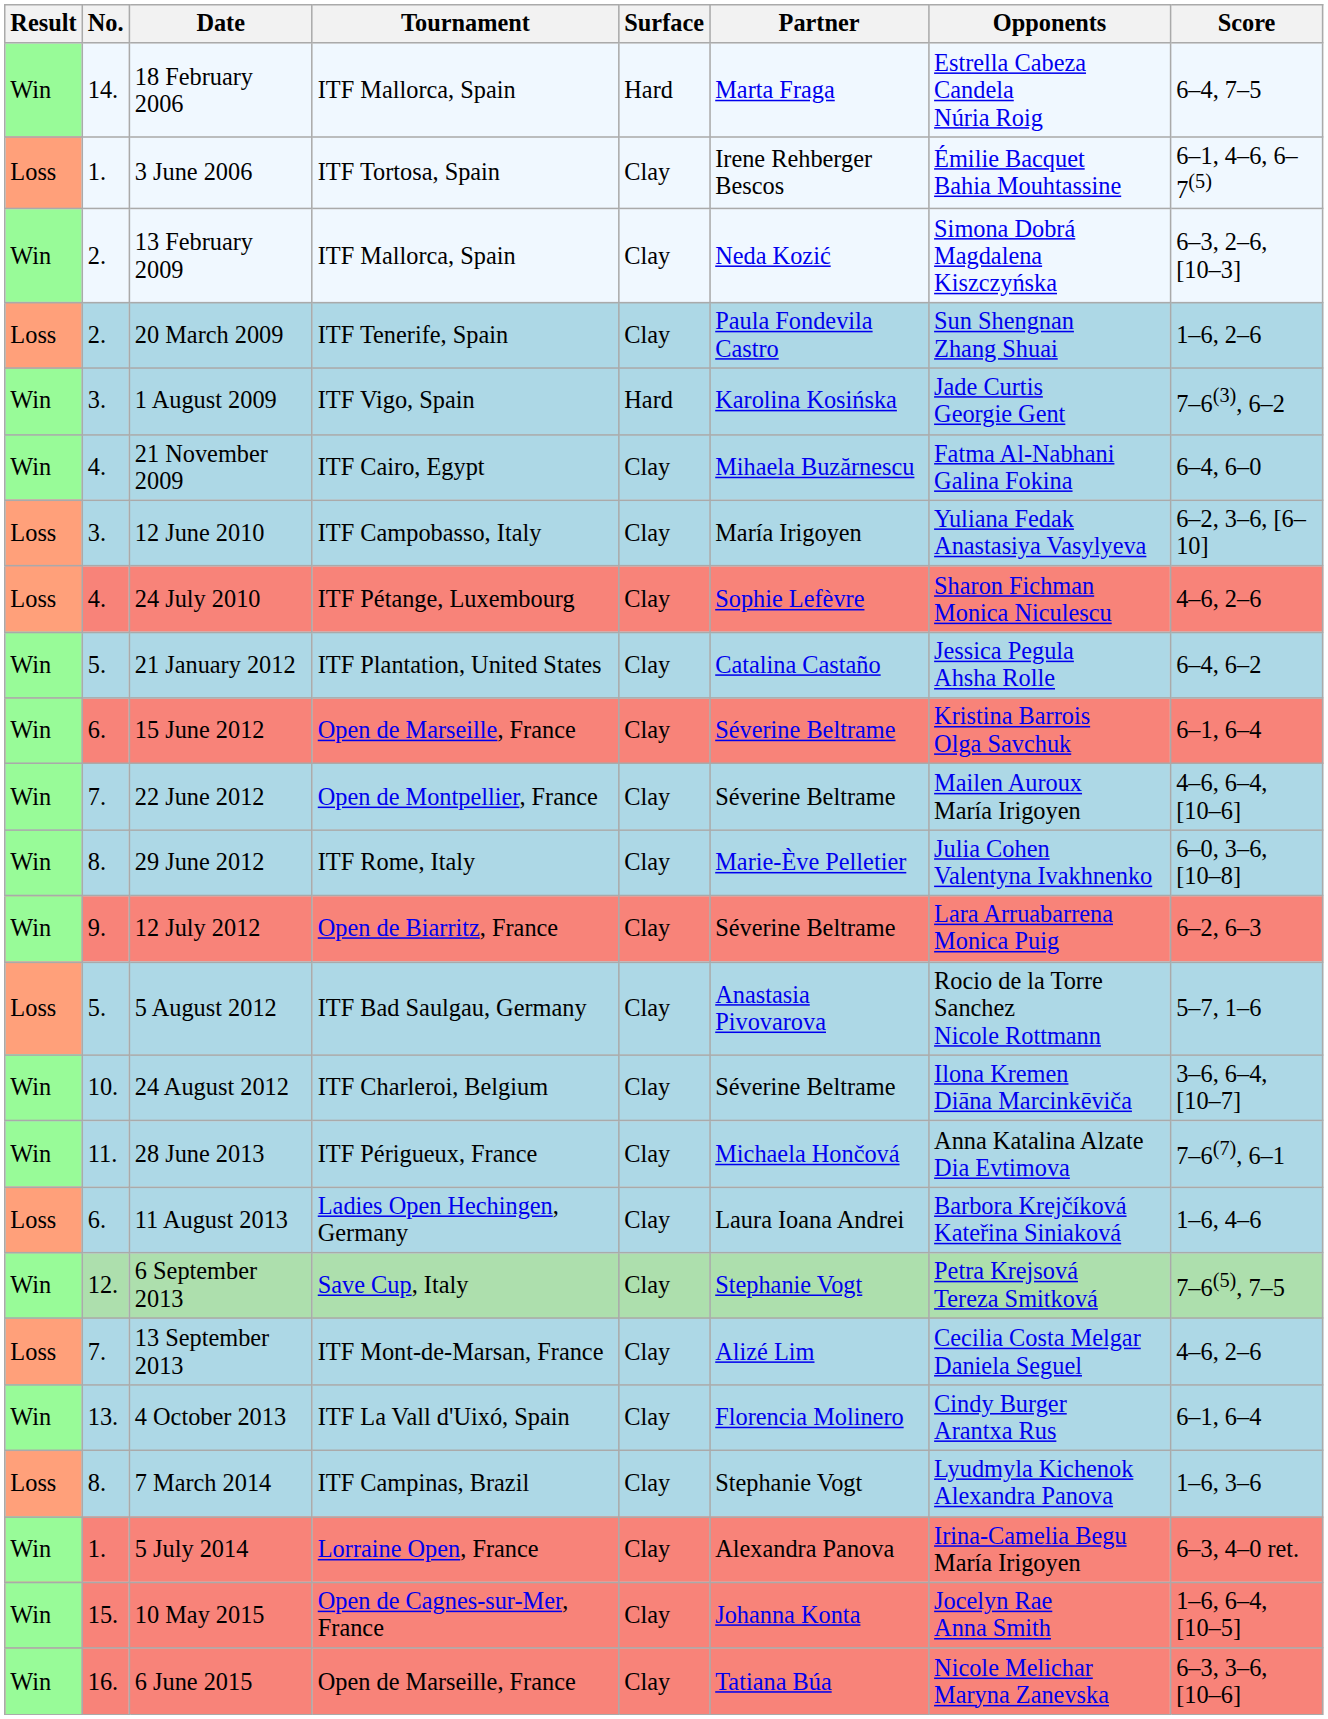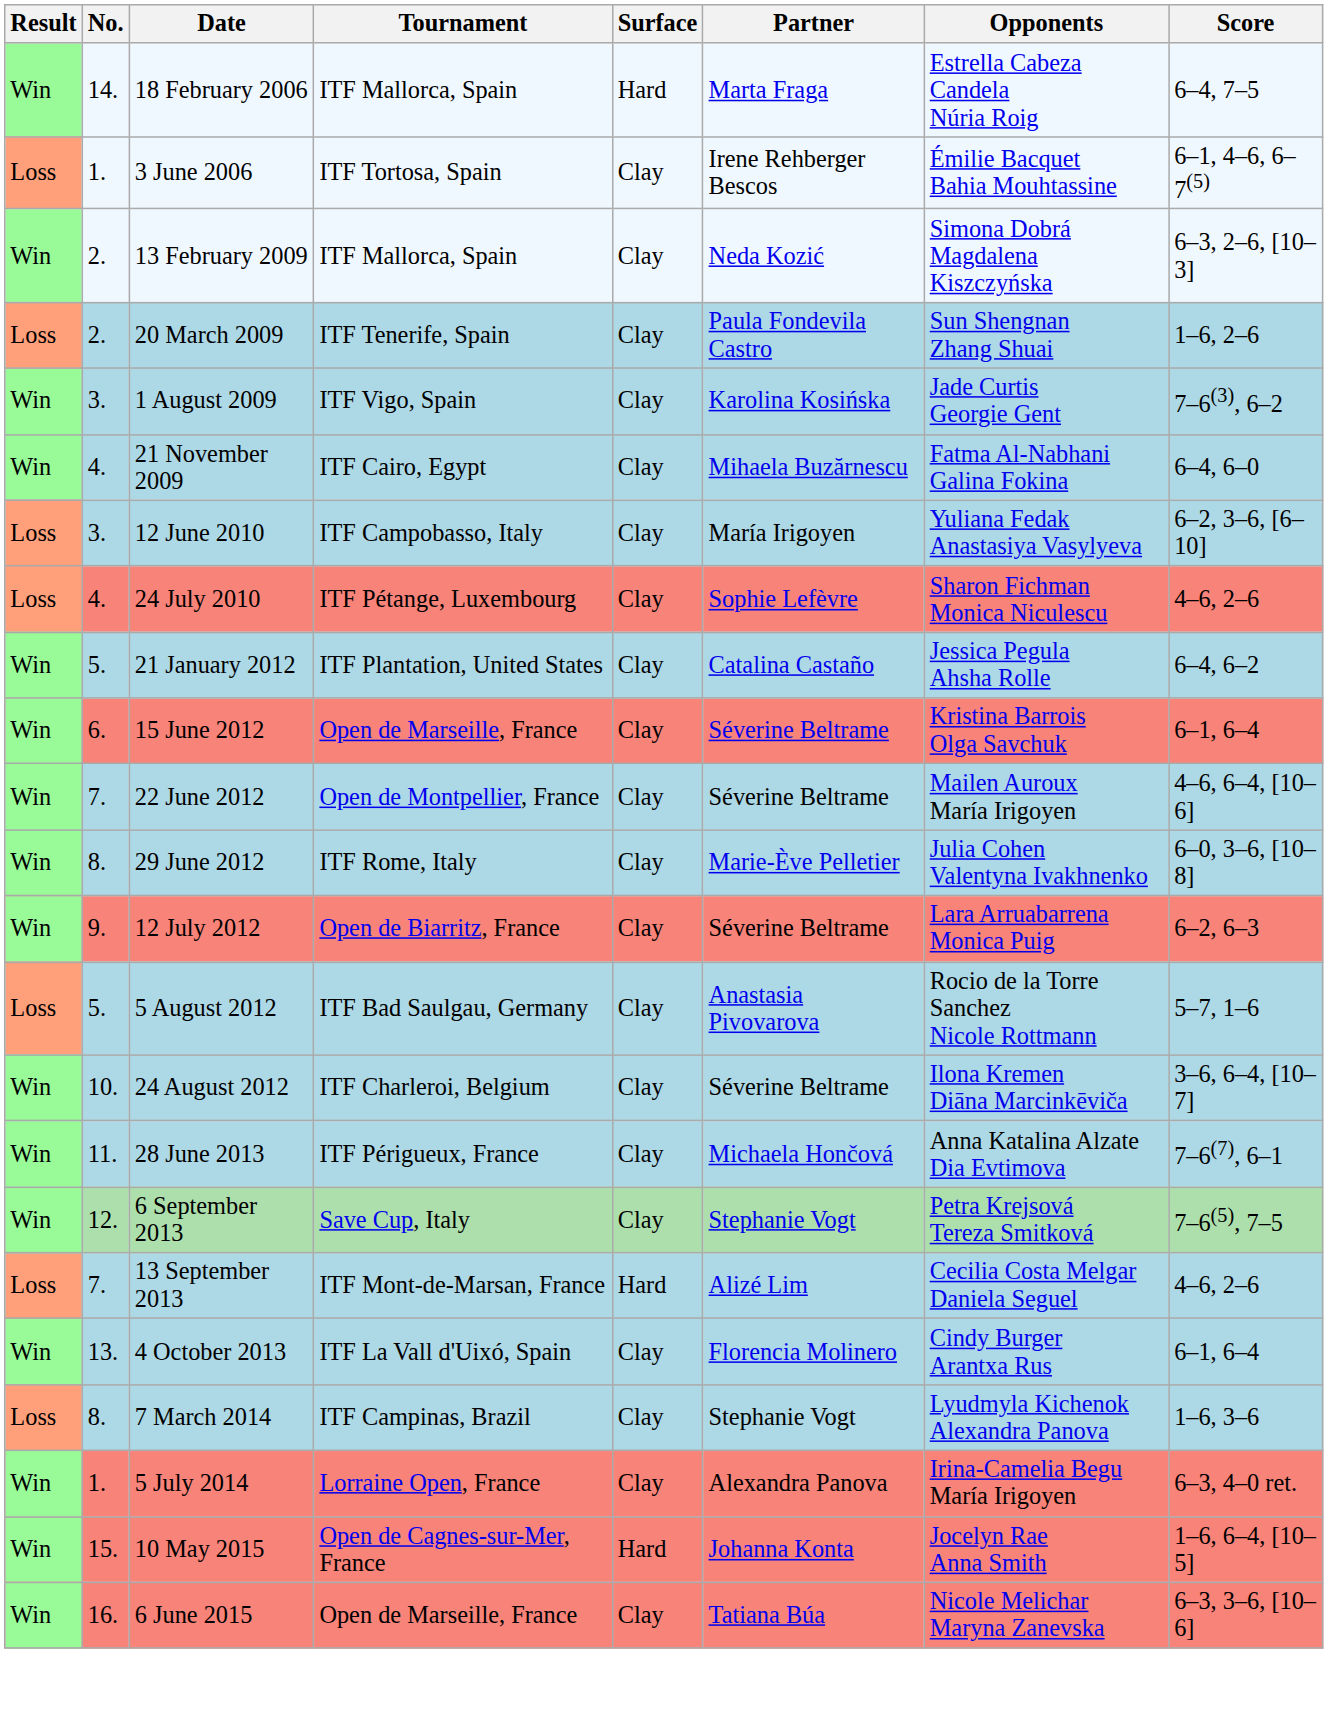 <table class="sortable wikitable">
 <tr>
 <th>Result</th>
 <th>No.</th>
 <th>Date</th>
 <th>Tournament</th>
 <th>Surface</th>
 <th>Partner</th>
 <th>Opponents</th>
 <th class="unsortable">Score</th>
 </tr>
 <tr style="background:#f0f8ff;">
 <td style="background:#98fb98;">Win</td>
 <td>14.</td>
 <td>18 February 2006</td>
 <td>ITF Mallorca, Spain</td>
 <td>Hard</td>
 <td> <a href='#'>Marta Fraga</a></td>
 <td> <a href='#'>Estrella Cabeza Candela</a> <br>  <a href='#'>Núria Roig</a></td>
 <td>6–4, 7–5</td>
 </tr>
 <tr style="background:#f0f8ff;">
 <td style="background:#ffa07a;">Loss</td>
 <td>1.</td>
 <td>3 June 2006</td>
 <td>ITF Tortosa, Spain</td>
 <td>Clay</td>
 <td> Irene Rehberger Bescos</td>
 <td> <a href='#'>Émilie Bacquet</a> <br>  <a href='#'>Bahia Mouhtassine</a></td>
 <td>6–1, 4–6, 6–7<sup>(5)</sup></td>
 </tr>
 <tr style="background:#f0f8ff;">
 <td style="background:#98fb98;">Win</td>
 <td>2.</td>
 <td>13 February 2009</td>
 <td>ITF Mallorca, Spain</td>
 <td>Clay</td>
 <td> <a href='#'>Neda Kozić</a></td>
 <td> <a href='#'>Simona Dobrá</a> <br>  <a href='#'>Magdalena Kiszczyńska</a></td>
 <td>6–3, 2–6, [10–3]</td>
 </tr>
 <tr style="background:lightblue;">
 <td style="background:#ffa07a;">Loss</td>
 <td>2.</td>
 <td>20 March 2009</td>
 <td>ITF Tenerife, Spain</td>
 <td>Clay</td>
 <td> <a href='#'>Paula Fondevila Castro</a></td>
 <td> <a href='#'>Sun Shengnan</a> <br>  <a href='#'>Zhang Shuai</a></td>
 <td>1–6, 2–6</td>
 </tr>
 <tr style="background:lightblue;">
 <td style="background:#98fb98;">Win</td>
 <td>3.</td>
 <td>1 August 2009</td>
 <td>ITF Vigo, Spain</td>
-<td>Hard</td>
+<td>Clay</td>
 <td> <a href='#'>Karolina Kosińska</a></td>
 <td> <a href='#'>Jade Curtis</a> <br>  <a href='#'>Georgie Gent</a></td>
 <td>7–6<sup>(3)</sup>, 6–2</td>
 </tr>
 <tr style="background:lightblue;">
 <td style="background:#98fb98;">Win</td>
 <td>4.</td>
 <td>21 November 2009</td>
 <td>ITF Cairo, Egypt</td>
 <td>Clay</td>
 <td> <a href='#'>Mihaela Buzărnescu</a></td>
 <td> <a href='#'>Fatma Al-Nabhani</a> <br>  <a href='#'>Galina Fokina</a></td>
 <td>6–4, 6–0</td>
 </tr>
 <tr style="background:lightblue;">
 <td style="background:#ffa07a;">Loss</td>
 <td>3.</td>
 <td>12 June 2010</td>
 <td>ITF Campobasso, Italy</td>
 <td>Clay</td>
 <td> María Irigoyen</td>
 <td> <a href='#'>Yuliana Fedak</a> <br>  <a href='#'>Anastasiya Vasylyeva</a></td>
 <td>6–2, 3–6, [6–10]</td>
 </tr>
 <tr style="background:#f88379;">
 <td style="background:#ffa07a;">Loss</td>
 <td>4.</td>
 <td>24 July 2010</td>
 <td>ITF Pétange, Luxembourg</td>
 <td>Clay</td>
 <td> <a href='#'>Sophie Lefèvre</a></td>
 <td> <a href='#'>Sharon Fichman</a> <br>  <a href='#'>Monica Niculescu</a></td>
 <td>4–6, 2–6</td>
 </tr>
 <tr style="background:lightblue;">
 <td style="background:#98fb98;">Win</td>
 <td>5.</td>
 <td>21 January 2012</td>
 <td>ITF Plantation, United States</td>
 <td>Clay</td>
 <td> <a href='#'>Catalina Castaño</a></td>
 <td> <a href='#'>Jessica Pegula</a> <br>  <a href='#'>Ahsha Rolle</a></td>
 <td>6–4, 6–2</td>
 </tr>
 <tr style="background:#f88379;">
 <td style="background:#98fb98;">Win</td>
 <td>6.</td>
 <td>15 June 2012</td>
 <td><a href='#'>Open de Marseille</a>, France</td>
 <td>Clay</td>
 <td> <a href='#'>Séverine Beltrame</a></td>
 <td> <a href='#'>Kristina Barrois</a> <br>  <a href='#'>Olga Savchuk</a></td>
 <td>6–1, 6–4</td>
 </tr>
 <tr style="background:lightblue;">
 <td style="background:#98fb98;">Win</td>
 <td>7.</td>
 <td>22 June 2012</td>
 <td><a href='#'>Open de Montpellier</a>, France</td>
 <td>Clay</td>
 <td> Séverine Beltrame</td>
 <td> <a href='#'>Mailen Auroux</a> <br>  María Irigoyen</td>
 <td>4–6, 6–4, [10–6]</td>
 </tr>
 <tr style="background:lightblue;">
 <td style="background:#98fb98;">Win</td>
 <td>8.</td>
 <td>29 June 2012</td>
 <td>ITF Rome, Italy</td>
 <td>Clay</td>
 <td> <a href='#'>Marie-Ève Pelletier</a></td>
 <td> <a href='#'>Julia Cohen</a> <br>  <a href='#'>Valentyna Ivakhnenko</a></td>
 <td>6–0, 3–6, [10–8]</td>
 </tr>
 <tr style="background:#f88379;">
 <td style="background:#98fb98;">Win</td>
 <td>9.</td>
 <td>12 July 2012</td>
 <td><a href='#'>Open de Biarritz</a>, France</td>
 <td>Clay</td>
 <td> Séverine Beltrame</td>
 <td> <a href='#'>Lara Arruabarrena</a> <br>  <a href='#'>Monica Puig</a></td>
 <td>6–2, 6–3</td>
 </tr>
 <tr style="background:lightblue;">
 <td style="background:#ffa07a;">Loss</td>
 <td>5.</td>
 <td>5 August 2012</td>
 <td>ITF Bad Saulgau, Germany</td>
 <td>Clay</td>
 <td> <a href='#'>Anastasia Pivovarova</a></td>
 <td> Rocio de la Torre Sanchez <br>  <a href='#'>Nicole Rottmann</a></td>
 <td>5–7, 1–6</td>
 </tr>
 <tr style="background:lightblue;">
 <td style="background:#98fb98;">Win</td>
 <td>10.</td>
 <td>24 August 2012</td>
 <td>ITF Charleroi, Belgium</td>
 <td>Clay</td>
 <td> Séverine Beltrame</td>
 <td> <a href='#'>Ilona Kremen</a> <br>  <a href='#'>Diāna Marcinkēviča</a></td>
 <td>3–6, 6–4, [10–7]</td>
 </tr>
 <tr style="background:lightblue;">
 <td style="background:#98fb98;">Win</td>
 <td>11.</td>
 <td>28 June 2013</td>
 <td>ITF Périgueux, France</td>
 <td>Clay</td>
 <td> <a href='#'>Michaela Hončová</a></td>
 <td> Anna Katalina Alzate <br>  <a href='#'>Dia Evtimova</a></td>
 <td>7–6<sup>(7)</sup>, 6–1</td>
 </tr>
-<tr style="background:lightblue;">
-<td style="background:#ffa07a;">Loss</td>
-<td>6.</td>
-<td>11 August 2013</td>
-<td><a href='#'>Ladies Open Hechingen</a>, Germany</td>
-<td>Clay</td>
-<td> Laura Ioana Andrei</td>
-<td> <a href='#'>Barbora Krejčíková</a> <br>  <a href='#'>Kateřina Siniaková</a></td>
-<td>1–6, 4–6</td>
-</tr>
 <tr style="background:#addfad;">
 <td style="background:#98fb98;">Win</td>
 <td>12.</td>
 <td>6 September 2013</td>
 <td><a href='#'>Save Cup</a>, Italy</td>
 <td>Clay</td>
 <td> <a href='#'>Stephanie Vogt</a></td>
 <td> <a href='#'>Petra Krejsová</a> <br>  <a href='#'>Tereza Smitková</a></td>
 <td>7–6<sup>(5)</sup>, 7–5</td>
 </tr>
 <tr style="background:lightblue;">
 <td style="background:#ffa07a;">Loss</td>
 <td>7.</td>
 <td>13 September 2013</td>
 <td>ITF Mont-de-Marsan, France</td>
-<td>Clay</td>
+<td>Hard</td>
 <td> <a href='#'>Alizé Lim</a></td>
 <td> <a href='#'>Cecilia Costa Melgar</a> <br>  <a href='#'>Daniela Seguel</a></td>
 <td>4–6, 2–6</td>
 </tr>
 <tr style="background:lightblue;">
 <td style="background:#98fb98;">Win</td>
 <td>13.</td>
 <td>4 October 2013</td>
 <td>ITF La Vall d'Uixó, Spain</td>
 <td>Clay</td>
 <td> <a href='#'>Florencia Molinero</a></td>
 <td> <a href='#'>Cindy Burger</a> <br>  <a href='#'>Arantxa Rus</a></td>
 <td>6–1, 6–4</td>
 </tr>
 <tr style="background:lightblue;">
 <td style="background:#ffa07a;">Loss</td>
 <td>8.</td>
 <td>7 March 2014</td>
 <td>ITF Campinas, Brazil</td>
 <td>Clay</td>
 <td> Stephanie Vogt</td>
 <td> <a href='#'>Lyudmyla Kichenok</a> <br>  <a href='#'>Alexandra Panova</a></td>
 <td>1–6, 3–6</td>
 </tr>
 <tr style="background:#f88379;">
 <td style="background:#98fb98;">Win</td>
 <td>1.</td>
 <td>5 July 2014</td>
 <td><a href='#'>Lorraine Open</a>, France</td>
 <td>Clay</td>
 <td> Alexandra Panova</td>
 <td> <a href='#'>Irina-Camelia Begu</a> <br>  María Irigoyen</td>
 <td>6–3, 4–0 ret.</td>
 </tr>
 <tr style="background:#f88379;">
 <td style="background:#98fb98;">Win</td>
 <td>15.</td>
 <td>10 May 2015</td>
 <td><a href='#'>Open de Cagnes-sur-Mer</a>, France</td>
-<td>Clay</td>
+<td>Hard</td>
 <td> <a href='#'>Johanna Konta</a></td>
 <td> <a href='#'>Jocelyn Rae</a> <br>  <a href='#'>Anna Smith</a></td>
 <td>1–6, 6–4, [10–5]</td>
 </tr>
 <tr style="background:#f88379;">
 <td style="background:#98fb98;">Win</td>
 <td>16.</td>
 <td>6 June 2015</td>
 <td>Open de Marseille, France</td>
 <td>Clay</td>
 <td> <a href='#'>Tatiana Búa</a></td>
 <td> <a href='#'>Nicole Melichar</a> <br>  <a href='#'>Maryna Zanevska</a></td>
 <td>6–3, 3–6, [10–6]</td>
 </tr>
 </table>
